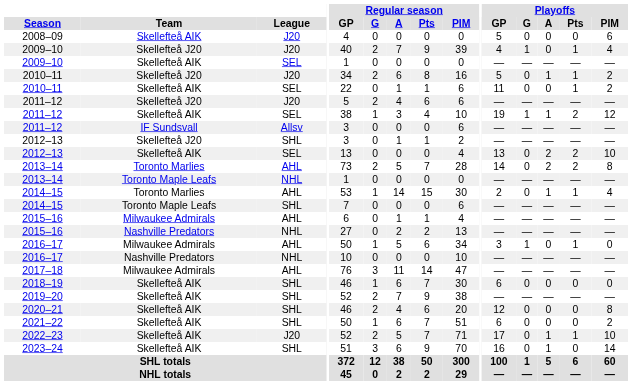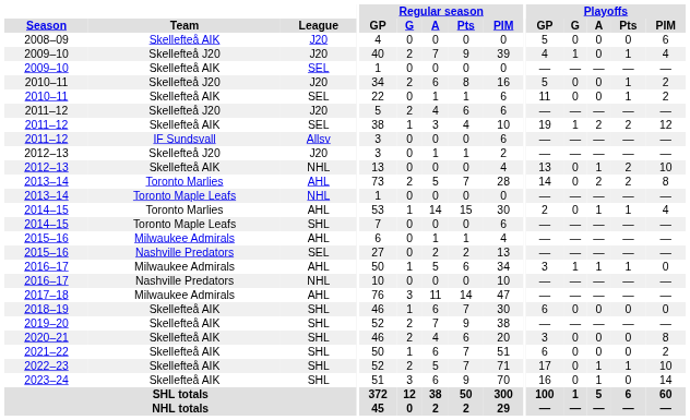 <table border="0" cellpadding="1" cellspacing="0" style="text-align:center; width:60em">
 <tr bgcolor="#e0e0e0">
 <th colspan="3" bgcolor="#ffffff"></th>
 <th rowspan="100" bgcolor="#ffffff"></th>
 <th colspan="5"><a href='#'>Regular season</a></th>
 <th rowspan="100" bgcolor="#ffffff"></th>
 <th colspan="5"><a href='#'>Playoffs</a></th>
 </tr>
 <tr bgcolor="#e0e0e0">
 <th><a href='#'>Season</a></th>
 <th>Team</th>
 <th>League</th>
 <th>GP</th>
 <th><a href='#'>G</a></th>
 <th><a href='#'>A</a></th>
 <th><a href='#'>Pts</a></th>
 <th><a href='#'>PIM</a></th>
 <th>GP</th>
 <th>G</th>
 <th>A</th>
 <th>Pts</th>
 <th>PIM</th>
 </tr>
 <tr ALIGN="center">
 <td>2008–09</td>
 <td><a href='#'>Skellefteå AIK</a></td>
 <td><a href='#'>J20</a></td>
 <td>4</td>
 <td>0</td>
 <td>0</td>
 <td>0</td>
 <td>0</td>
 <td>5</td>
 <td>0</td>
 <td>0</td>
 <td>0</td>
 <td>6</td>
 </tr>
 <tr ALIGN="center" bgcolor="#f0f0f0">
 <td>2009–10</td>
 <td>Skellefteå J20</td>
 <td J20 SuperElit>J20</td>
 <td>40</td>
 <td>2</td>
 <td>7</td>
 <td>9</td>
 <td>39</td>
 <td>4</td>
 <td>1</td>
 <td>0</td>
 <td>1</td>
 <td>4</td>
 </tr>
 <tr ALIGN="center">
 <td><a href='#'>2009–10</a></td>
 <td>Skellefteå AIK</td>
 <td><a href='#'>SEL</a></td>
 <td>1</td>
 <td>0</td>
 <td>0</td>
 <td>0</td>
 <td>0</td>
 <td>—</td>
 <td>—</td>
 <td>—</td>
 <td>—</td>
 <td>—</td>
 </tr>
 <tr ALIGN="center" bgcolor="#f0f0f0">
 <td>2010–11</td>
 <td>Skellefteå J20</td>
 <td J20 SuperElit>J20</td>
 <td>34</td>
 <td>2</td>
 <td>6</td>
 <td>8</td>
 <td>16</td>
 <td>5</td>
 <td>0</td>
-<td>1</td>
+<td>0</td>
 <td>1</td>
 <td>2</td>
 </tr>
 <tr ALIGN="center">
 <td><a href='#'>2010–11</a></td>
 <td>Skellefteå AIK</td>
 <td>SEL</td>
 <td>22</td>
 <td>0</td>
 <td>1</td>
 <td>1</td>
 <td>6</td>
 <td>11</td>
 <td>0</td>
 <td>0</td>
 <td>1</td>
 <td>2</td>
 </tr>
 <tr ALIGN="center" bgcolor="#f0f0f0">
 <td>2011–12</td>
 <td>Skellefteå J20</td>
 <td J20 SuperElit>J20</td>
 <td>5</td>
 <td>2</td>
 <td>4</td>
 <td>6</td>
 <td>6</td>
 <td>—</td>
 <td>—</td>
 <td>—</td>
 <td>—</td>
 <td>—</td>
 </tr>
 <tr ALIGN="center">
 <td><a href='#'>2011–12</a></td>
 <td>Skellefteå AIK</td>
 <td>SEL</td>
 <td>38</td>
 <td>1</td>
 <td>3</td>
 <td>4</td>
 <td>10</td>
 <td>19</td>
 <td>1</td>
-<td>1</td>
+<td>2</td>
 <td>2</td>
 <td>12</td>
 </tr>
 <tr ALIGN="center" bgcolor="#f0f0f0">
 <td><a href='#'>2011–12</a></td>
 <td><a href='#'>IF Sundsvall</a></td>
 <td><a href='#'>Allsv</a></td>
 <td>3</td>
 <td>0</td>
 <td>0</td>
 <td>0</td>
 <td>6</td>
 <td>—</td>
 <td>—</td>
 <td>—</td>
 <td>—</td>
 <td>—</td>
 </tr>
 <tr ALIGN="center">
 <td>2012–13</td>
 <td>Skellefteå J20</td>
-<td>SHL</td>
+<td J20 SuperElit>J20</td>
 <td>3</td>
 <td>0</td>
 <td>1</td>
 <td>1</td>
 <td>2</td>
 <td>—</td>
 <td>—</td>
 <td>—</td>
 <td>—</td>
 <td>—</td>
 </tr>
 <tr bgcolor="#f0f0f0">
 <td><a href='#'>2012–13</a></td>
 <td>Skellefteå AIK</td>
-<td>SEL</td>
+<td>NHL</td>
 <td>13</td>
 <td>0</td>
 <td>0</td>
 <td>0</td>
 <td>4</td>
 <td>13</td>
 <td>0</td>
-<td>2</td>
+<td>1</td>
 <td>2</td>
 <td>10</td>
 </tr>
 <tr ALIGN="center">
 <td><a href='#'>2013–14</a></td>
 <td><a href='#'>Toronto Marlies</a></td>
 <td><a href='#'>AHL</a></td>
 <td>73</td>
 <td>2</td>
 <td>5</td>
 <td>7</td>
 <td>28</td>
 <td>14</td>
 <td>0</td>
 <td>2</td>
 <td>2</td>
 <td>8</td>
 </tr>
 <tr ALIGN="center" bgcolor="#f0f0f0">
 <td><a href='#'>2013–14</a></td>
 <td><a href='#'>Toronto Maple Leafs</a></td>
 <td><a href='#'>NHL</a></td>
 <td>1</td>
 <td>0</td>
 <td>0</td>
 <td>0</td>
 <td>0</td>
 <td>—</td>
 <td>—</td>
 <td>—</td>
 <td>—</td>
 <td>—</td>
 </tr>
 <tr ALIGN="center">
 <td><a href='#'>2014–15</a></td>
 <td>Toronto Marlies</td>
 <td>AHL</td>
 <td>53</td>
 <td>1</td>
 <td>14</td>
 <td>15</td>
 <td>30</td>
 <td>2</td>
 <td>0</td>
 <td>1</td>
 <td>1</td>
 <td>4</td>
 </tr>
 <tr ALIGN="center" bgcolor="#f0f0f0">
 <td><a href='#'>2014–15</a></td>
 <td>Toronto Maple Leafs</td>
 <td>SHL</td>
 <td>7</td>
 <td>0</td>
 <td>0</td>
 <td>0</td>
 <td>6</td>
 <td>—</td>
 <td>—</td>
 <td>—</td>
 <td>—</td>
 <td>—</td>
 </tr>
 <tr ALIGN="center">
 <td><a href='#'>2015–16</a></td>
 <td><a href='#'>Milwaukee Admirals</a></td>
 <td>AHL</td>
 <td>6</td>
 <td>0</td>
 <td>1</td>
 <td>1</td>
 <td>4</td>
 <td>—</td>
 <td>—</td>
 <td>—</td>
 <td>—</td>
 <td>—</td>
 </tr>
 <tr ALIGN="center" bgcolor="#f0f0f0">
 <td><a href='#'>2015–16</a></td>
 <td><a href='#'>Nashville Predators</a></td>
-<td>NHL</td>
+<td>SEL</td>
 <td>27</td>
 <td>0</td>
 <td>2</td>
 <td>2</td>
 <td>13</td>
 <td>—</td>
 <td>—</td>
 <td>—</td>
 <td>—</td>
 <td>—</td>
 </tr>
 <tr ALIGN="center">
 <td><a href='#'>2016–17</a></td>
 <td>Milwaukee Admirals</td>
 <td>AHL</td>
 <td>50</td>
 <td>1</td>
 <td>5</td>
 <td>6</td>
 <td>34</td>
 <td>3</td>
 <td>1</td>
-<td>0</td>
+<td>1</td>
 <td>1</td>
 <td>0</td>
 </tr>
 <tr ALIGN="center" bgcolor="#f0f0f0">
 <td><a href='#'>2016–17</a></td>
 <td>Nashville Predators</td>
 <td>NHL</td>
 <td>10</td>
 <td>0</td>
 <td>0</td>
 <td>0</td>
 <td>10</td>
 <td>—</td>
 <td>—</td>
 <td>—</td>
 <td>—</td>
 <td>—</td>
 </tr>
 <tr ALIGN="center">
 <td><a href='#'>2017–18</a></td>
 <td>Milwaukee Admirals</td>
 <td>AHL</td>
 <td>76</td>
 <td>3</td>
 <td>11</td>
 <td>14</td>
 <td>47</td>
 <td>—</td>
 <td>—</td>
 <td>—</td>
 <td>—</td>
 <td>—</td>
 </tr>
 <tr bgcolor="#f0f0f0">
 <td><a href='#'>2018–19</a></td>
 <td>Skellefteå AIK</td>
 <td>SHL</td>
 <td>46</td>
 <td>1</td>
 <td>6</td>
 <td>7</td>
 <td>30</td>
 <td>6</td>
 <td>0</td>
 <td>0</td>
 <td>0</td>
 <td>0</td>
 </tr>
 <tr ALIGN="center">
 <td><a href='#'>2019–20</a></td>
 <td>Skellefteå AIK</td>
 <td>SHL</td>
 <td>52</td>
 <td>2</td>
 <td>7</td>
 <td>9</td>
 <td>38</td>
 <td>—</td>
 <td>—</td>
 <td>—</td>
 <td>—</td>
 <td>—</td>
 </tr>
 <tr bgcolor="#f0f0f0">
 <td><a href='#'>2020–21</a></td>
 <td>Skellefteå AIK</td>
 <td>SHL</td>
 <td>46</td>
 <td>2</td>
 <td>4</td>
 <td>6</td>
 <td>20</td>
-<td>12</td>
+<td>3</td>
 <td>0</td>
 <td>0</td>
 <td>0</td>
 <td>8</td>
 </tr>
 <tr>
 <td><a href='#'>2021–22</a></td>
 <td>Skellefteå AIK</td>
 <td>SHL</td>
 <td>50</td>
 <td>1</td>
 <td>6</td>
 <td>7</td>
 <td>51</td>
 <td>6</td>
 <td>0</td>
 <td>0</td>
 <td>0</td>
 <td>2</td>
 </tr>
 <tr bgcolor="#f0f0f0">
 <td><a href='#'>2022–23</a></td>
 <td>Skellefteå AIK</td>
-<td J20 SuperElit>J20</td>
+<td>SHL</td>
 <td>52</td>
 <td>2</td>
 <td>5</td>
 <td>7</td>
 <td>71</td>
 <td>17</td>
 <td>0</td>
 <td>1</td>
 <td>1</td>
 <td>10</td>
 </tr>
 <tr>
 <td><a href='#'>2023–24</a></td>
 <td>Skellefteå AIK</td>
 <td>SHL</td>
 <td>51</td>
 <td>3</td>
 <td>6</td>
 <td>9</td>
 <td>70</td>
 <td>16</td>
 <td>0</td>
 <td>1</td>
 <td>0</td>
 <td>14</td>
 </tr>
 <tr bgcolor="#e0e0e0">
 <th colspan="3">SHL totals</th>
 <th>372</th>
 <th>12</th>
 <th>38</th>
 <th>50</th>
 <th>300</th>
 <th>100</th>
 <th>1</th>
 <th>5</th>
 <th>6</th>
 <th>60</th>
 </tr>
 <tr bgcolor="#e0e0e0">
 <th colspan="3">NHL totals</th>
 <th>45</th>
 <th>0</th>
 <th>2</th>
 <th>2</th>
 <th>29</th>
 <th>—</th>
 <th>—</th>
 <th>—</th>
 <th>—</th>
 <th>—</th>
 </tr>
 </table>
